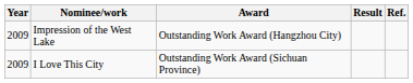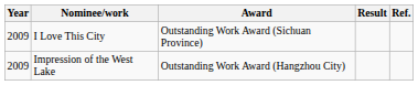 <table class="wikitable">
 <tr>
 <th>Year</th>
 <th>Nominee/work</th>
 <th>Award</th>
 <th><strong>Result</strong></th>
 <th>Ref.</th>
 </tr>
 <tr>
 <td>2009</td>
+<td>I Love This City</td>
+<td>Outstanding Work Award (Sichuan Province)</td>
+<td></td>
+<td></td>
+</tr>
+<tr>
+<td>2009</td>
 <td>Impression of the West Lake</td>
 <td>Outstanding Work Award (Hangzhou City)</td>
 <td></td>
 <td></td>
 </tr>
-<tr>
-<td>2009</td>
-<td>I Love This City</td>
-<td>Outstanding Work Award (Sichuan Province)</td>
-<td></td>
-<td></td>
-</tr>
 </table>
